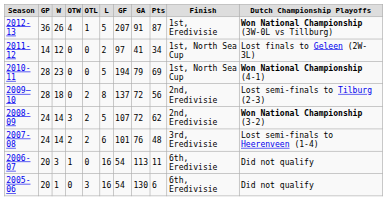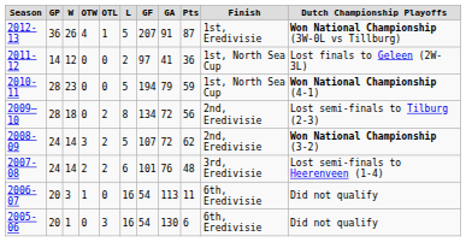 <table class="wikitable">
 <tr align="center" style="font-size: small; font-weight:bold; background-color:#dddddd; padding:5px;" |>
 <td>Season</td>
 <td>GP</td>
 <td>W</td>
 <td>OTW</td>
 <td>OTL</td>
 <td>L</td>
 <td>GF</td>
 <td>GA</td>
 <td>Pts</td>
 <td>Finish</td>
 <td>Dutch Championship Playoffs</td>
 </tr>
 <tr>
 <td><a href='#'>2012-13</a></td>
 <td>36</td>
 <td>26</td>
 <td>4</td>
 <td>1</td>
 <td>5</td>
 <td>207</td>
 <td>91</td>
 <td>87</td>
 <td>1st, Eredivisie</td>
 <td><strong>Won National Championship</strong> (3W-0L vs Tillburg)</td>
 </tr>
 <tr>
 <td><a href='#'>2011-12</a></td>
 <td>14</td>
 <td>12</td>
 <td>0</td>
 <td>0</td>
 <td>2</td>
 <td>97</td>
 <td>41</td>
-<td>34</td>
+<td>36</td>
 <td>1st, North Sea Cup</td>
 <td>Lost finals to <a href='#'>Geleen</a> (2W-3L)</td>
 </tr>
 <tr>
 <td><a href='#'>2010-11</a></td>
 <td>28</td>
 <td>23</td>
 <td>0</td>
 <td>0</td>
 <td>5</td>
 <td>194</td>
 <td>79</td>
-<td>69</td>
+<td>59</td>
 <td>1st, North Sea Cup</td>
 <td><strong>Won National Championship</strong> (4-1)</td>
 </tr>
 <tr>
 <td><a href='#'>2009–10</a></td>
 <td>28</td>
 <td>18</td>
 <td>0</td>
 <td>2</td>
 <td>8</td>
-<td>137</td>
+<td>134</td>
 <td>72</td>
 <td>56</td>
 <td>2nd, Eredivisie</td>
 <td>Lost semi-finals to <a href='#'>Tilburg</a> (2-3)</td>
 </tr>
 <tr>
 <td><a href='#'>2008-09</a></td>
 <td>24</td>
 <td>14</td>
 <td>3</td>
 <td>2</td>
 <td>5</td>
 <td>107</td>
 <td>72</td>
 <td>62</td>
 <td>2nd, Eredivisie</td>
 <td><strong>Won National Championship</strong> (3-2)</td>
 </tr>
 <tr>
 <td><a href='#'>2007-08</a></td>
 <td>24</td>
 <td>14</td>
 <td>2</td>
 <td>2</td>
 <td>6</td>
 <td>101</td>
 <td>76</td>
 <td>48</td>
 <td>3rd, Eredivisie</td>
 <td>Lost semi-finals to <a href='#'>Heerenveen</a> (1-4)</td>
 </tr>
 <tr>
 <td><a href='#'>2006-07</a></td>
 <td>20</td>
 <td>3</td>
 <td>1</td>
 <td>0</td>
 <td>16</td>
 <td>54</td>
 <td>113</td>
 <td>11</td>
 <td>6th, Eredivisie</td>
 <td>Did not qualify</td>
 </tr>
 <tr>
 <td><a href='#'>2005-06</a></td>
 <td>20</td>
 <td>1</td>
 <td>0</td>
 <td>3</td>
 <td>16</td>
 <td>54</td>
 <td>130</td>
 <td>6</td>
 <td>6th, Eredivisie</td>
 <td>Did not qualify</td>
 </tr>
 </table>
